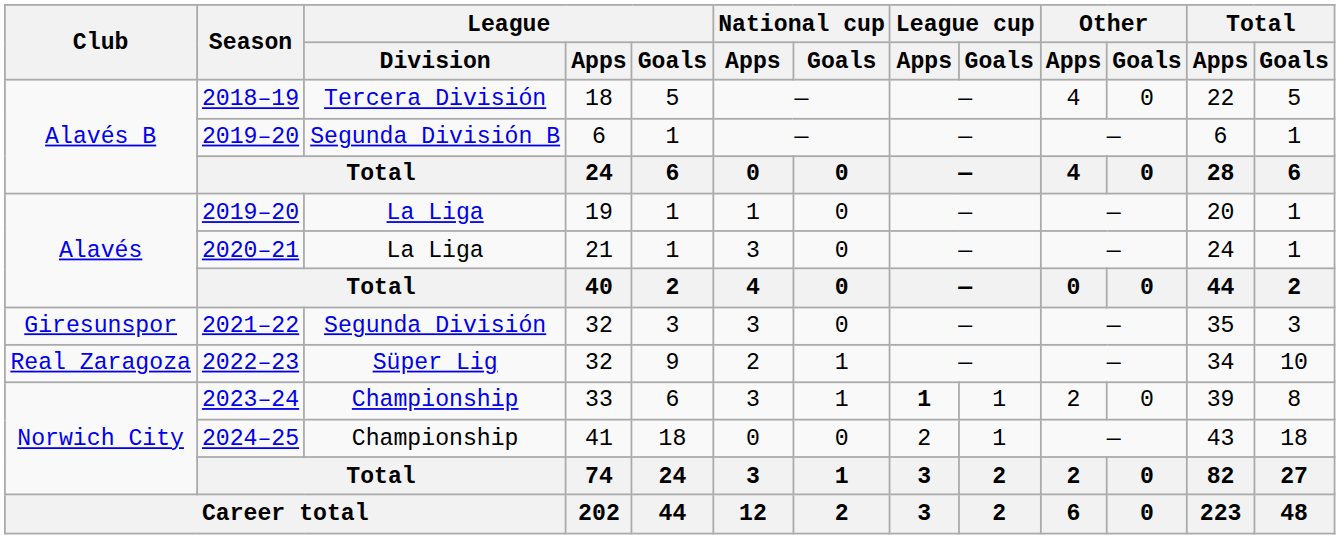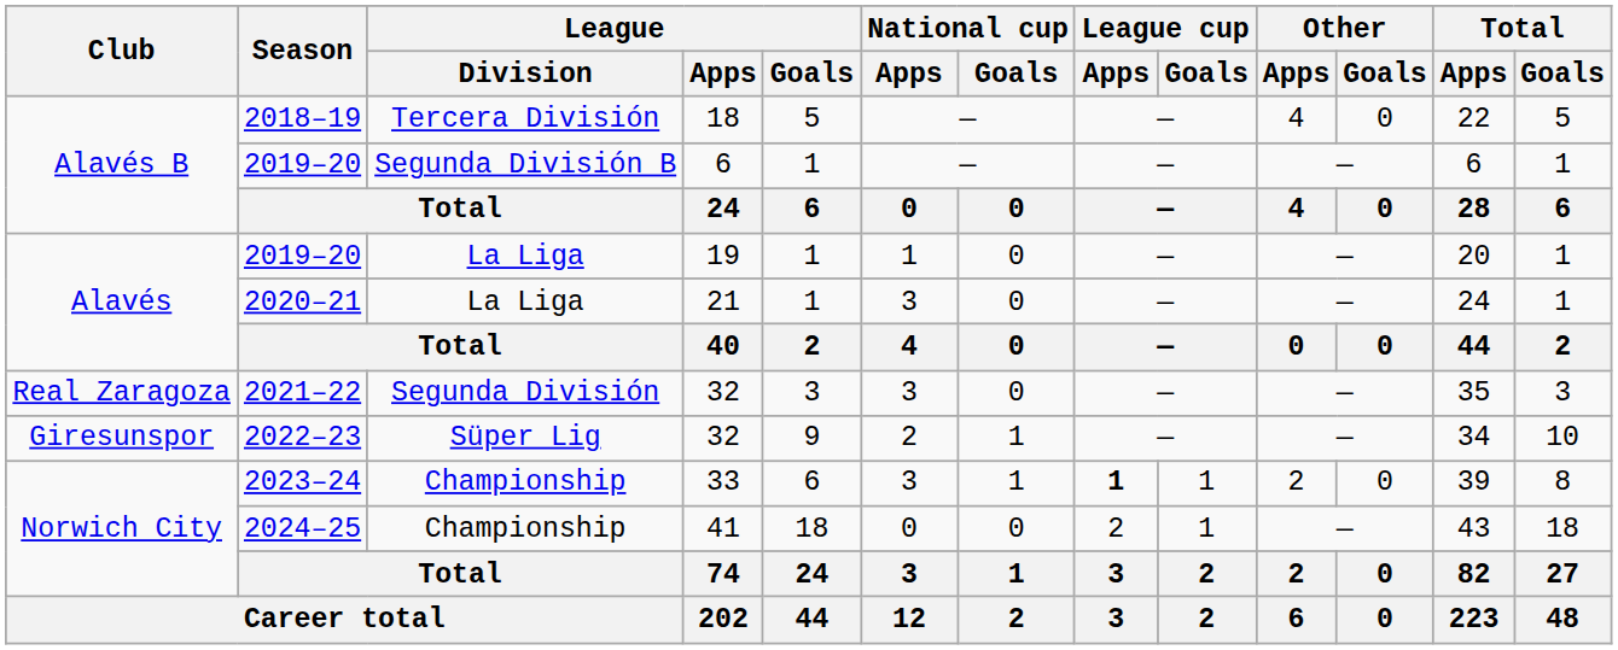 <table class="wikitable" style="text-align:center">
 <tr>
 <th rowspan="2">Club</th>
 <th rowspan="2">Season</th>
 <th colspan="3">League</th>
 <th colspan="2">National cup</th>
 <th colspan="2">League cup</th>
 <th colspan="2">Other</th>
 <th colspan="2">Total</th>
 </tr>
 <tr>
 <th>Division</th>
 <th>Apps</th>
 <th>Goals</th>
 <th>Apps</th>
 <th>Goals</th>
 <th>Apps</th>
 <th>Goals</th>
 <th>Apps</th>
 <th>Goals</th>
 <th>Apps</th>
 <th>Goals</th>
 </tr>
 <tr>
 <td rowspan="3"><a href='#'>Alavés B</a></td>
 <td><a href='#'>2018–19</a></td>
 <td><a href='#'>Tercera División</a></td>
 <td>18</td>
 <td>5</td>
 <td colspan="2">—</td>
 <td colspan="2">—</td>
 <td>4</td>
 <td>0</td>
 <td>22</td>
 <td>5</td>
 </tr>
 <tr>
 <td><a href='#'>2019–20</a></td>
 <td><a href='#'>Segunda División B</a></td>
 <td>6</td>
 <td>1</td>
 <td colspan="2">—</td>
 <td colspan="2">—</td>
 <td colspan="2">—</td>
 <td>6</td>
 <td>1</td>
 </tr>
 <tr>
 <th colspan="2">Total</th>
 <th>24</th>
 <th>6</th>
 <th>0</th>
 <th>0</th>
 <th colspan="2">—</th>
 <th>4</th>
 <th>0</th>
 <th>28</th>
 <th>6</th>
 </tr>
 <tr>
 <td rowspan="3"><a href='#'>Alavés</a></td>
 <td><a href='#'>2019–20</a></td>
 <td><a href='#'>La Liga</a></td>
 <td>19</td>
 <td>1</td>
 <td>1</td>
 <td>0</td>
 <td colspan="2">—</td>
 <td colspan="2">—</td>
 <td>20</td>
 <td>1</td>
 </tr>
 <tr>
 <td><a href='#'>2020–21</a></td>
 <td>La Liga</td>
 <td>21</td>
 <td>1</td>
 <td>3</td>
 <td>0</td>
 <td colspan="2">—</td>
 <td colspan="2">—</td>
 <td>24</td>
 <td>1</td>
 </tr>
 <tr>
 <th colspan="2">Total</th>
 <th>40</th>
 <th>2</th>
 <th>4</th>
 <th>0</th>
 <th colspan="2">—</th>
 <th>0</th>
 <th>0</th>
 <th>44</th>
 <th>2</th>
 </tr>
 <tr>
-<td><a href='#'>Giresunspor</a></td>
+<td><a href='#'>Real Zaragoza</a></td>
 <td><a href='#'>2021–22</a></td>
 <td><a href='#'>Segunda División</a></td>
 <td>32</td>
 <td>3</td>
 <td>3</td>
 <td>0</td>
 <td colspan="2">—</td>
 <td colspan="2">—</td>
 <td>35</td>
 <td>3</td>
 </tr>
 <tr>
-<td><a href='#'>Real Zaragoza</a></td>
+<td><a href='#'>Giresunspor</a></td>
 <td><a href='#'>2022–23</a></td>
 <td><a href='#'>Süper Lig</a></td>
 <td>32</td>
 <td>9</td>
 <td>2</td>
 <td>1</td>
 <td colspan="2">—</td>
 <td colspan="2">—</td>
 <td>34</td>
 <td>10</td>
 </tr>
 <tr>
 <td rowspan="3"><a href='#'>Norwich City</a></td>
 <td><a href='#'>2023–24</a></td>
 <td><a href='#'>Championship</a></td>
 <td>33</td>
 <td>6</td>
 <td>3</td>
 <td>1</td>
 <td><strong>1</strong></td>
 <td>1</td>
 <td>2</td>
 <td>0</td>
 <td>39</td>
 <td>8</td>
 </tr>
 <tr>
 <td><a href='#'>2024–25</a></td>
 <td>Championship</td>
 <td>41</td>
 <td>18</td>
 <td>0</td>
 <td>0</td>
 <td>2</td>
 <td>1</td>
 <td colspan="2">—</td>
 <td>43</td>
 <td>18</td>
 </tr>
 <tr>
 <th colspan="2">Total</th>
 <th>74</th>
 <th>24</th>
 <th>3</th>
 <th>1</th>
 <th>3</th>
 <th>2</th>
 <th>2</th>
 <th>0</th>
 <th>82</th>
 <th>27</th>
 </tr>
 <tr>
 <th colspan="3">Career total</th>
 <th>202</th>
 <th>44</th>
 <th>12</th>
 <th>2</th>
 <th>3</th>
 <th>2</th>
 <th>6</th>
 <th>0</th>
 <th>223</th>
 <th>48</th>
 </tr>
 </table>
